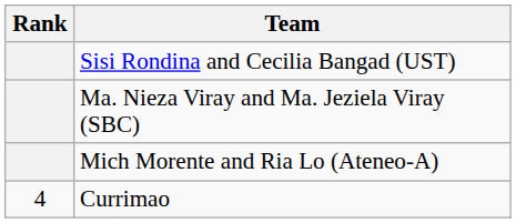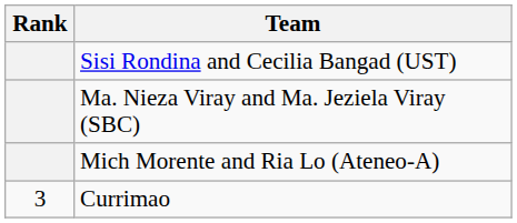 <table class="wikitable" style="text-align: center;">
 <tr>
 <th width=40>Rank</th>
 <th width=290>Team</th>
 </tr>
 <tr>
 <th></th>
 <td style="text-align:left;"><a href='#'>Sisi Rondina</a> and Cecilia Bangad (UST)</td>
 </tr>
 <tr>
 <th></th>
 <td style="text-align:left;">Ma. Nieza Viray and Ma. Jeziela Viray (SBC)</td>
 </tr>
 <tr>
 <th></th>
 <td style="text-align:left;">Mich Morente and Ria Lo (Ateneo-A)</td>
 </tr>
 <tr>
-<td>4</td>
+<td>3</td>
 <td style="text-align:left;">Currimao</td>
 </tr>
 </table>
